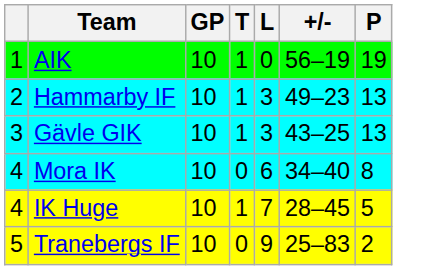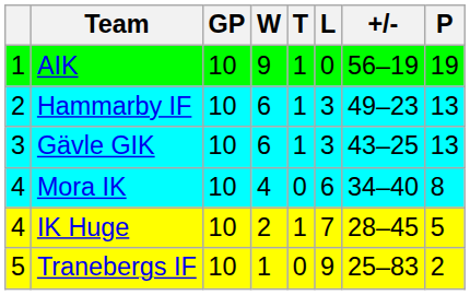 <table class="wikitable">
 <tr>
 <th></th>
 <th>Team</th>
 <th>GP</th>
+<th>W</th>
 <th>T</th>
 <th>L</th>
 <th>+/-</th>
 <th>P</th>
 </tr>
 <tr style="background:#00FF00">
 <td>1</td>
 <td><a href='#'>AIK</a></td>
 <td>10</td>
+<td>9</td>
 <td>1</td>
 <td>0</td>
 <td>56–19</td>
 <td>19</td>
 </tr>
 <tr style="background:#00FFFF">
 <td>2</td>
 <td><a href='#'>Hammarby IF</a></td>
 <td>10</td>
+<td>6</td>
 <td>1</td>
 <td>3</td>
 <td>49–23</td>
 <td>13</td>
 </tr>
 <tr style="background:#00FFFF">
 <td>3</td>
 <td><a href='#'>Gävle GIK</a></td>
 <td>10</td>
+<td>6</td>
 <td>1</td>
 <td>3</td>
 <td>43–25</td>
 <td>13</td>
 </tr>
 <tr style="background:#00FFFF">
 <td>4</td>
 <td><a href='#'>Mora IK</a></td>
 <td>10</td>
+<td>4</td>
 <td>0</td>
 <td>6</td>
 <td>34–40</td>
 <td>8</td>
 </tr>
 <tr style="background:#FFFF00">
 <td>4</td>
 <td><a href='#'>IK Huge</a></td>
 <td>10</td>
+<td>2</td>
 <td>1</td>
 <td>7</td>
 <td>28–45</td>
 <td>5</td>
 </tr>
 <tr style="background:#FFFF00">
 <td>5</td>
 <td><a href='#'>Tranebergs IF</a></td>
 <td>10</td>
+<td>1</td>
 <td>0</td>
 <td>9</td>
 <td>25–83</td>
 <td>2</td>
 </tr>
 </table>
